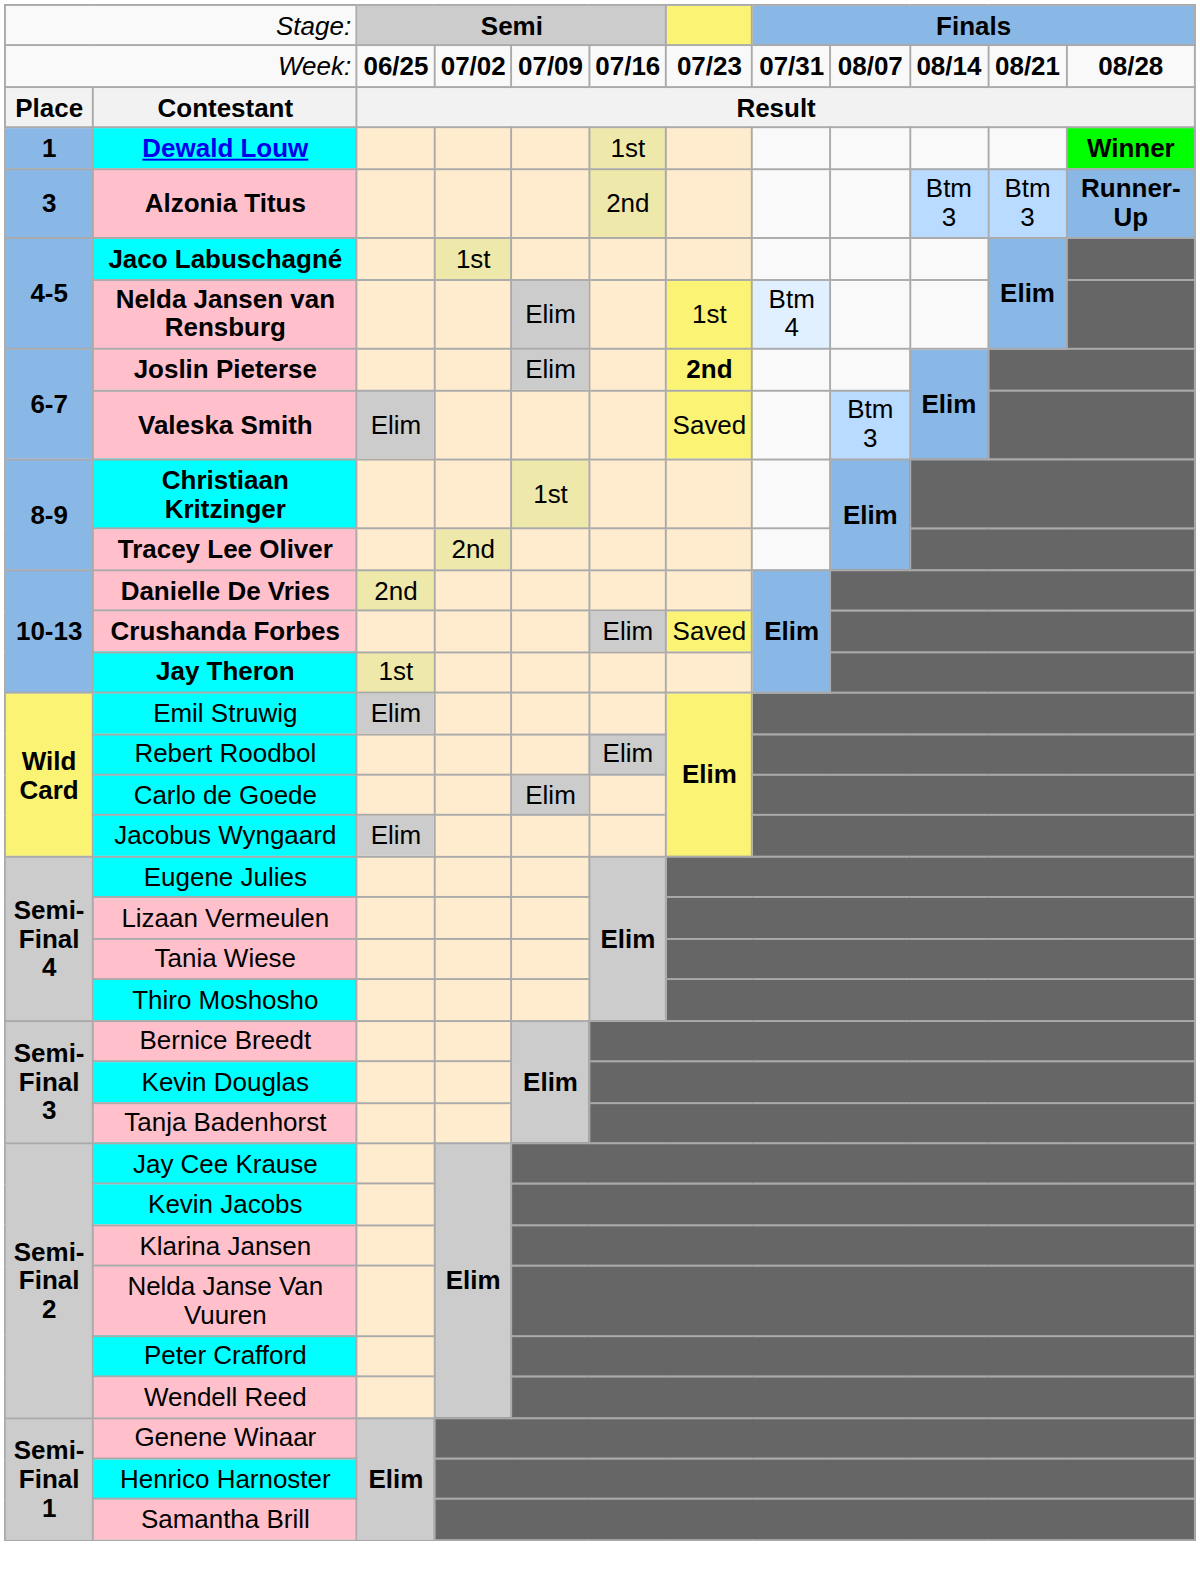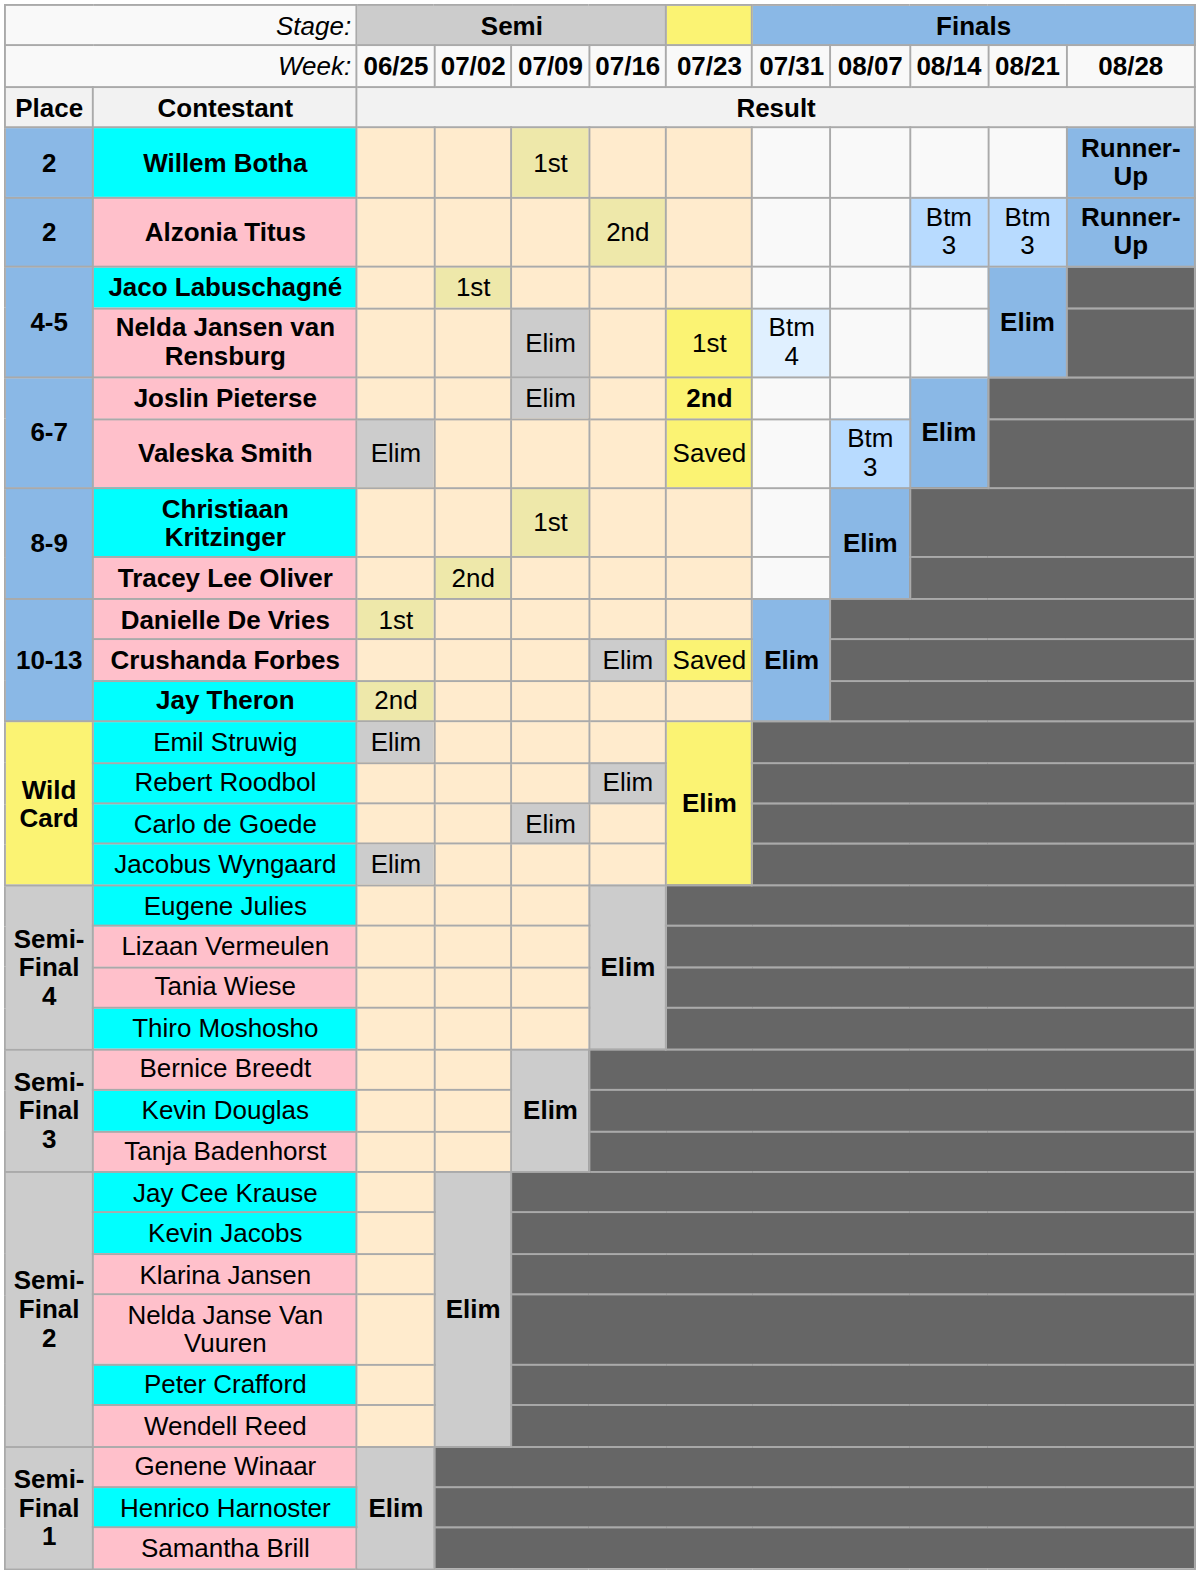 <table class="wikitable" style="text-align:center; font-size:85%; margin:1em auto;">
 <tr>
 <td style="text-align:right;" colspan="2"><em>Stage:</em></td>
 <td style="background:#ccc;" colspan="4"><strong>Semi</strong></td>
 <td style="background:#fbf373; text-align:center;"></td>
 <td style="background:#8ab8e6;" colspan="5"><strong>Finals</strong></td>
 </tr>
 <tr>
 <td style="text-align:right;" colspan="2"><em>Week:</em></td>
 <td><strong>06/25</strong></td>
 <td><strong>07/02</strong></td>
 <td><strong>07/09</strong></td>
 <td><strong>07/16</strong></td>
 <td><strong>07/23</strong></td>
 <td><strong>07/31</strong></td>
 <td><strong>08/07</strong></td>
 <td><strong>08/14</strong></td>
 <td><strong>08/21</strong></td>
 <td><strong>08/28</strong></td>
 </tr>
 <tr>
 <th>Place</th>
 <th>Contestant</th>
 <th style="text-align:center;" colspan="10">Result</th>
 </tr>
 <tr>
-<td style="background:#8ab8e6;"><strong>1</strong></td>
-<td style="background:cyan;"><strong><a href='#'>Dewald Louw</a></strong></td>
-<td style="background:#ffebcd;"></td>
+<td style="background:#8ab8e6;"><strong>2</strong></td>
+<td style="background:cyan;"><strong>Willem Botha</strong></td>
 <td style="background:#ffebcd;"></td>
 <td style="background:#ffebcd;"></td>
 <td style="background:palegoldenrod; text-align:center;">1st</td>
+<td style="background:#ffebcd;"></td>
 <td style="background:#ffebcd;"></td>
 <td></td>
 <td></td>
 <td></td>
 <td></td>
-<td style="background:Lime; text-align:center;"><strong>Winner</strong></td>
+<td style="background:#8ab8e6;"><strong>Runner-Up</strong></td>
 </tr>
 <tr>
-<td style="background:#8ab8e6;"><strong>3</strong></td>
+<td style="background:#8ab8e6;"><strong>2</strong></td>
 <td style="background:pink;"><strong>Alzonia Titus</strong></td>
 <td style="background:#ffebcd;"></td>
 <td style="background:#ffebcd;"></td>
 <td style="background:#ffebcd;"></td>
 <td style="background:palegoldenrod; text-align:center;">2nd</td>
 <td style="background:#ffebcd;"></td>
 <td></td>
 <td></td>
 <td style="background:#b8dbff;">Btm 3</td>
 <td style="background:#b8dbff;">Btm 3</td>
 <td style="background:#8ab8e6;"><strong>Runner-Up</strong></td>
 </tr>
 <tr>
 <td style="background:#8ab8e6;" rowspan="2"><strong>4-5</strong></td>
 <td style="background:cyan;"><strong>Jaco Labuschagné</strong></td>
 <td style="background:#ffebcd;"></td>
 <td style="background:palegoldenrod; text-align:center;">1st</td>
 <td style="background:#ffebcd;"></td>
 <td style="background:#ffebcd;"></td>
 <td style="background:#ffebcd;"></td>
 <td></td>
 <td></td>
 <td></td>
 <td style="background:#8ab8e6;" rowspan="2"><strong>Elim</strong></td>
 <td style="background:#666;"></td>
 </tr>
 <tr>
 <td style="background:pink;"><strong>Nelda Jansen van Rensburg</strong></td>
 <td style="background:#ffebcd;"></td>
 <td style="background:#ffebcd;"></td>
 <td style="background:#ccc; text-align:center;">Elim</td>
 <td style="background:#ffebcd;"></td>
 <td style="background:#fbf373; text-align:center;">1st</td>
 <td style="background:#e0f0ff;">Btm 4</td>
 <td></td>
 <td></td>
 <td style="background:#666;"></td>
 </tr>
 <tr>
 <td style="background:#8ab8e6;" rowspan="2"><strong>6-7</strong></td>
 <td style="background:pink;"><strong>Joslin Pieterse</strong></td>
 <td style="background:#ffebcd;"></td>
 <td style="background:#ffebcd;"></td>
 <td style="background:#ccc; text-align:center;">Elim</td>
 <td style="background:#ffebcd;"></td>
 <td style="background:#fbf373; text-align:center;"><strong>2nd</strong></td>
 <td></td>
 <td></td>
 <td style="background:#8ab8e6;" rowspan="2"><strong>Elim</strong></td>
 <td colspan="2" style="background:#666;"></td>
 </tr>
 <tr>
 <td style="background:pink;"><strong>Valeska Smith</strong></td>
 <td style="background:#ccc; text-align:center;">Elim</td>
 <td style="background:#ffebcd;"></td>
 <td style="background:#ffebcd;"></td>
 <td style="background:#ffebcd;"></td>
 <td style="background:#fbf373; text-align:center;">Saved</td>
 <td></td>
 <td style="background:#b8dbff;">Btm 3</td>
 <td colspan="2" style="background:#666;"></td>
 </tr>
 <tr>
 <td style="background:#8ab8e6;" rowspan="2"><strong>8-9</strong></td>
 <td style="background:cyan;"><strong>Christiaan Kritzinger</strong></td>
 <td style="background:#ffebcd;"></td>
 <td style="background:#ffebcd;"></td>
 <td style="background:palegoldenrod; text-align:center;">1st</td>
 <td style="background:#ffebcd;"></td>
 <td style="background:#ffebcd;"></td>
 <td></td>
 <td style="background:#8ab8e6;" rowspan="2"><strong>Elim</strong></td>
 <td colspan="3" style="background:#666;"></td>
 </tr>
 <tr>
 <td style="background:pink;"><strong>Tracey Lee Oliver</strong></td>
 <td style="background:#ffebcd;"></td>
 <td style="background:palegoldenrod; text-align:center;">2nd</td>
 <td style="background:#ffebcd;"></td>
 <td style="background:#ffebcd;"></td>
 <td style="background:#ffebcd;"></td>
 <td></td>
 <td colspan="3" style="background:#666;"></td>
 </tr>
 <tr>
 <td style="background:#8ab8e6;" rowspan="3"><strong>10-13</strong></td>
 <td style="background:pink;"><strong>Danielle De Vries</strong></td>
-<td style="background:palegoldenrod; text-align:center;">2nd</td>
+<td style="background:palegoldenrod; text-align:center;">1st</td>
 <td style="background:#ffebcd;"></td>
 <td style="background:#ffebcd;"></td>
 <td style="background:#ffebcd;"></td>
 <td style="background:#ffebcd;"></td>
 <td style="background:#8ab8e6;" rowspan="3"><strong>Elim</strong></td>
 <td colspan="4" style="background:#666;"></td>
 </tr>
 <tr>
 <td style="background:pink;"><strong>Crushanda Forbes</strong></td>
 <td style="background:#ffebcd;"></td>
 <td style="background:#ffebcd;"></td>
 <td style="background:#ffebcd;"></td>
 <td style="background:#ccc; text-align:center;">Elim</td>
 <td style="background:#fbf373; text-align:center;">Saved</td>
 <td colspan="4" style="background:#666;"></td>
 </tr>
 <tr>
 <td style="background:cyan;"><strong>Jay Theron</strong></td>
-<td style="background:palegoldenrod; text-align:center;">1st</td>
+<td style="background:palegoldenrod; text-align:center;">2nd</td>
 <td style="background:#ffebcd;"></td>
 <td style="background:#ffebcd;"></td>
 <td style="background:#ffebcd;"></td>
 <td style="background:#ffebcd;"></td>
 <td colspan="4" style="background:#666;"></td>
 </tr>
 <tr>
 <td style="background:#fbf373; text-align:center;" rowspan="4"><strong>Wild<br>Card</strong></td>
 <td style="background:cyan;">Emil Struwig</td>
 <td style="background:#ccc; text-align:center;">Elim</td>
 <td style="background:#ffebcd;"></td>
 <td style="background:#ffebcd;"></td>
 <td style="background:#ffebcd;"></td>
 <td style="background:#fbf373; text-align:center;" rowspan="4"><strong>Elim</strong></td>
 <td colspan="5" style="background:#666;"></td>
 </tr>
 <tr>
 <td style="background:cyan;">Rebert Roodbol</td>
 <td style="background:#ffebcd;"></td>
 <td style="background:#ffebcd;"></td>
 <td style="background:#ffebcd;"></td>
 <td style="background:#ccc; text-align:center;">Elim</td>
 <td colspan="5" style="background:#666;"></td>
 </tr>
 <tr>
 <td style="background:cyan;">Carlo de Goede</td>
 <td style="background:#ffebcd;"></td>
 <td style="background:#ffebcd;"></td>
 <td style="background:#ccc; text-align:center;">Elim</td>
 <td style="background:#ffebcd;"></td>
 <td colspan="5" style="background:#666;"></td>
 </tr>
 <tr>
 <td style="background:cyan;">Jacobus Wyngaard</td>
 <td style="background:#ccc; text-align:center;">Elim</td>
 <td style="background:#ffebcd;"></td>
 <td style="background:#ffebcd;"></td>
 <td style="background:#ffebcd;"></td>
 <td colspan="5" style="background:#666;"></td>
 </tr>
 <tr>
 <td style="background:#ccc; text-align:center;" rowspan="4"><strong>Semi-<br>Final 4</strong></td>
 <td style="background:cyan;">Eugene Julies</td>
 <td style="background:#ffebcd;"></td>
 <td style="background:#ffebcd;"></td>
 <td style="background:#ffebcd;"></td>
 <td style="background:#ccc; text-align:center;" rowspan="4"><strong>Elim</strong></td>
 <td colspan="6" style="background:#666;"></td>
 </tr>
 <tr>
 <td style="background:pink;">Lizaan Vermeulen</td>
 <td style="background:#ffebcd;"></td>
 <td style="background:#ffebcd;"></td>
 <td style="background:#ffebcd;"></td>
 <td colspan="6" style="background:#666;"></td>
 </tr>
 <tr>
 <td style="background:pink;">Tania Wiese</td>
 <td style="background:#ffebcd;"></td>
 <td style="background:#ffebcd;"></td>
 <td style="background:#ffebcd;"></td>
 <td colspan="6" style="background:#666;"></td>
 </tr>
 <tr>
 <td style="background:cyan;">Thiro Moshosho</td>
 <td style="background:#ffebcd;"></td>
 <td style="background:#ffebcd;"></td>
 <td style="background:#ffebcd;"></td>
 <td colspan="6" style="background:#666;"></td>
 </tr>
 <tr>
 <td style="background:#ccc; text-align:center;" rowspan="3"><strong>Semi-<br>Final 3</strong></td>
 <td style="background:pink;">Bernice Breedt</td>
 <td style="background:#ffebcd;"></td>
 <td style="background:#ffebcd;"></td>
 <td style="background:#ccc; text-align:center;" rowspan="3"><strong>Elim</strong></td>
 <td colspan="7" style="background:#666;"></td>
 </tr>
 <tr>
 <td style="background:cyan;">Kevin Douglas</td>
 <td style="background:#ffebcd;"></td>
 <td style="background:#ffebcd;"></td>
 <td colspan="7" style="background:#666;"></td>
 </tr>
 <tr>
 <td style="background:pink;">Tanja Badenhorst</td>
 <td style="background:#ffebcd;"></td>
 <td style="background:#ffebcd;"></td>
 <td colspan="7" style="background:#666;"></td>
 </tr>
 <tr>
 <td style="background:#ccc; text-align:center;" rowspan="6"><strong>Semi-<br>Final 2</strong></td>
 <td style="background:cyan;">Jay Cee Krause</td>
 <td style="background:#ffebcd;"></td>
 <td style="background:#ccc; text-align:center;" rowspan="6"><strong>Elim</strong></td>
 <td colspan="8" style="background:#666;"></td>
 </tr>
 <tr>
 <td style="background:cyan;">Kevin Jacobs</td>
 <td style="background:#ffebcd;"></td>
 <td colspan="8" style="background:#666;"></td>
 </tr>
 <tr>
 <td style="background:pink;">Klarina Jansen</td>
 <td style="background:#ffebcd;"></td>
 <td colspan="8" style="background:#666;"></td>
 </tr>
 <tr>
 <td style="background:pink;">Nelda Janse Van Vuuren</td>
 <td style="background:#ffebcd;"></td>
 <td colspan="8" style="background:#666;"></td>
 </tr>
 <tr>
 <td style="background:cyan;">Peter Crafford</td>
 <td style="background:#ffebcd;"></td>
 <td colspan="8" style="background:#666;"></td>
 </tr>
 <tr>
 <td style="background:pink;">Wendell Reed</td>
 <td style="background:#ffebcd;"></td>
 <td colspan="8" style="background:#666;"></td>
 </tr>
 <tr>
 <td style="background:#ccc; text-align:center;" rowspan="3"><strong>Semi-<br>Final 1</strong></td>
 <td style="background:pink;">Genene Winaar</td>
 <td style="background:#ccc; text-align:center;" rowspan="3"><strong>Elim</strong></td>
 <td colspan="9" style="background:#666;"></td>
 </tr>
 <tr>
 <td style="background:cyan;">Henrico Harnoster</td>
 <td colspan="9" style="background:#666;"></td>
 </tr>
 <tr>
 <td style="background:pink;">Samantha Brill</td>
 <td colspan="9" style="background:#666;"></td>
 </tr>
 </table>
